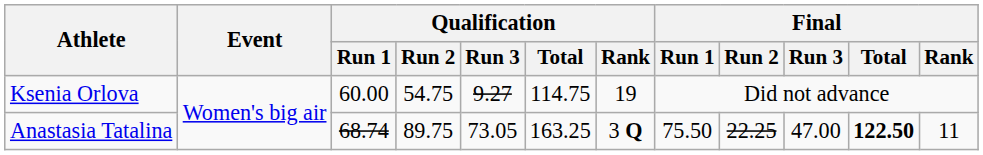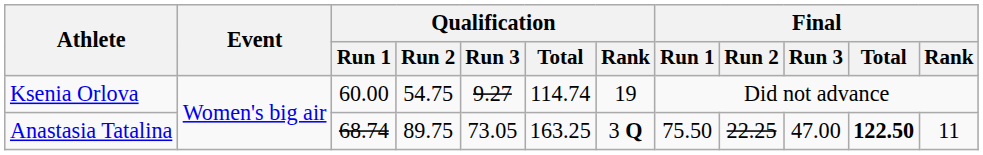 <table class=wikitable style="text-align:center; font-size:90%">
 <tr>
 <th rowspan=2>Athlete</th>
 <th rowspan=2>Event</th>
 <th colspan=5>Qualification</th>
 <th colspan=5>Final</th>
 </tr>
 <tr style="font-size:95%">
 <th>Run 1</th>
 <th>Run 2</th>
 <th>Run 3</th>
 <th>Total</th>
 <th>Rank</th>
 <th>Run 1</th>
 <th>Run 2</th>
 <th>Run 3</th>
 <th>Total</th>
 <th>Rank</th>
 </tr>
 <tr>
 <td align=left><a href='#'>Ksenia Orlova</a></td>
 <td align=left rowspan=2><a href='#'>Women's big air</a></td>
 <td>60.00</td>
 <td>54.75</td>
 <td><s>9.27</s></td>
-<td>114.75</td>
+<td>114.74</td>
 <td>19</td>
 <td colspan=5>Did not advance</td>
 </tr>
 <tr>
 <td align=left><a href='#'>Anastasia Tatalina</a></td>
 <td><s>68.74</s></td>
 <td>89.75</td>
 <td>73.05</td>
 <td>163.25</td>
 <td>3 <strong>Q</strong></td>
 <td>75.50</td>
 <td><s>22.25</s></td>
 <td>47.00</td>
 <td><strong>122.50</strong></td>
 <td>11</td>
 </tr>
 </table>
